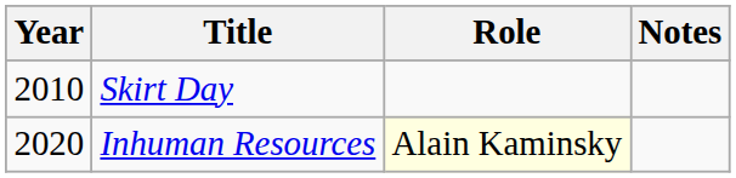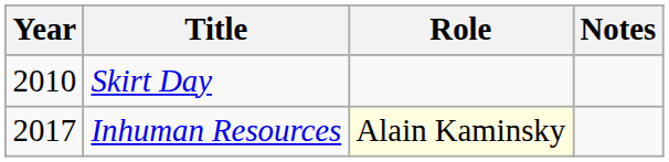 <table class="wikitable sortable">
 <tr>
 <th>Year</th>
 <th>Title</th>
 <th>Role</th>
 <th class="unsortable">Notes</th>
 </tr>
 <tr>
 <td>2010</td>
 <td><em><a href='#'>Skirt Day</a></em></td>
 <td></td>
 <td></td>
 </tr>
 <tr>
-<td>2020</td>
+<td>2017</td>
 <td><em><a href='#'>Inhuman Resources</a></em></td>
 <td style="background: lightyellow;">Alain Kaminsky</td>
 <td></td>
 </tr>
 </table>
